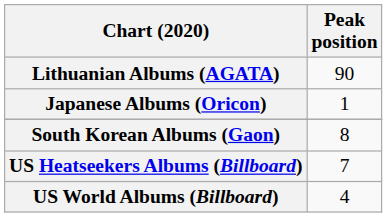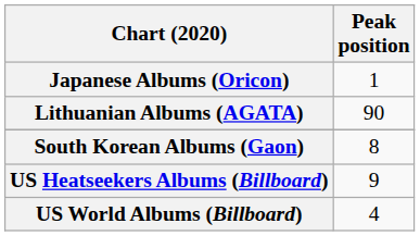 <table class="wikitable sortable plainrowheaders" style="text-align:center">
 <tr>
 <th scope="col">Chart (2020)</th>
 <th scope="col">Peak<br>position</th>
 </tr>
 <tr>
+<th scope="row">Japanese Albums (<a href='#'>Oricon</a>)</th>
+<td>1</td>
+</tr>
+<tr>
 <th scope="row">Lithuanian Albums (<a href='#'>AGATA</a>)</th>
 <td>90</td>
-</tr>
-<tr>
-<th scope="row">Japanese Albums (<a href='#'>Oricon</a>)</th>
-<td>1</td>
 </tr>
 <tr>
 </tr>
 <tr>
 </tr>
 <tr>
 <th scope="row">South Korean Albums (<a href='#'>Gaon</a>)</th>
 <td>8</td>
 </tr>
 <tr>
 <th scope="row">US <a href='#'>Heatseekers Albums</a> (<em><a href='#'>Billboard</a></em>)</th>
-<td>7</td>
+<td>9</td>
 </tr>
 <tr>
 <th scope="row">US World Albums (<em>Billboard</em>)</th>
 <td>4</td>
 </tr>
 </table>
